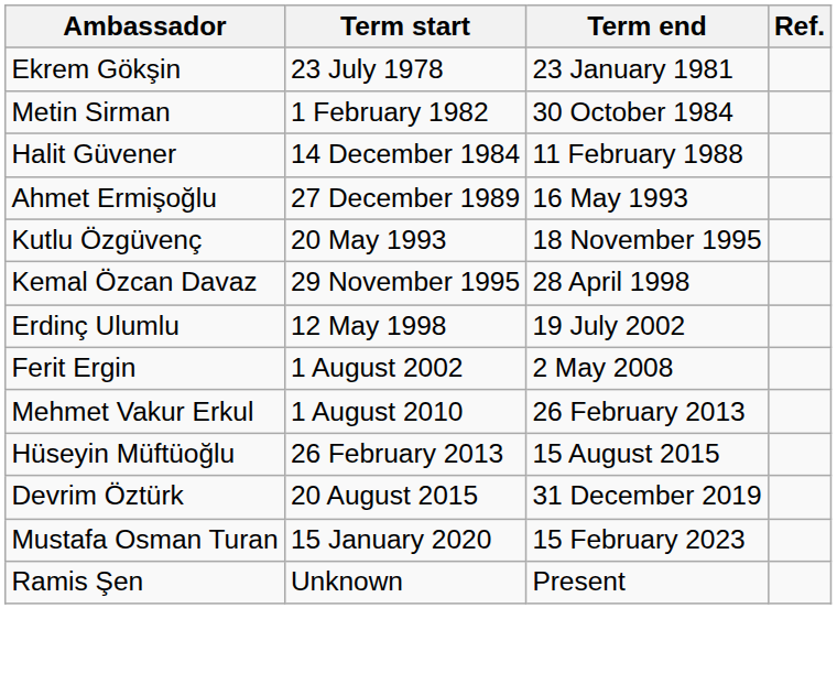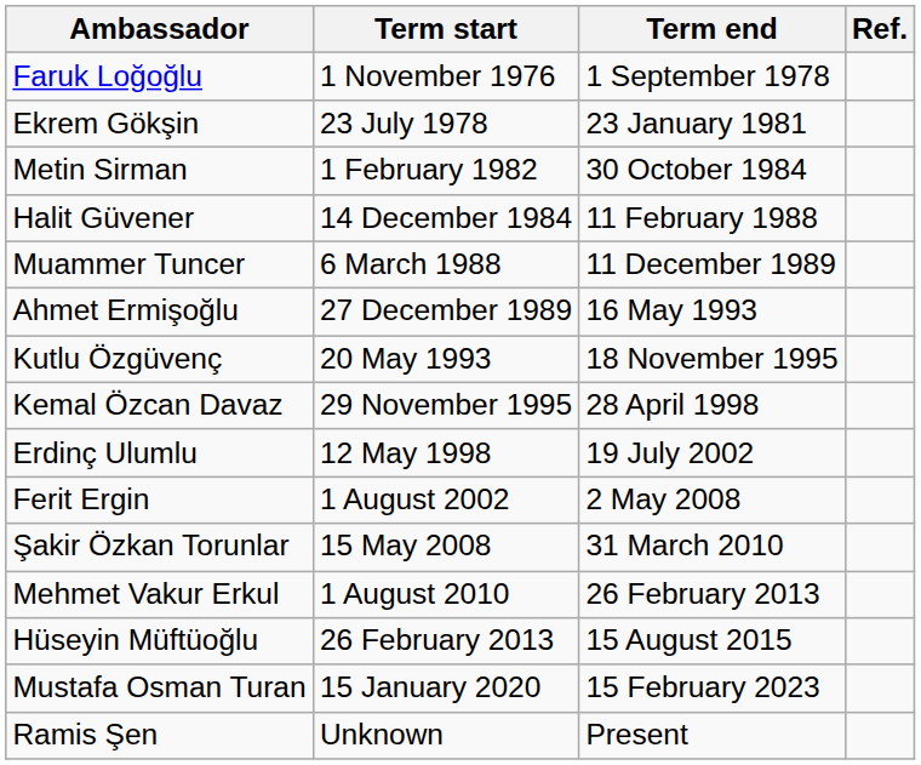 <table class="wikitable">
 <tr>
 <th>Ambassador</th>
 <th>Term start</th>
 <th>Term end</th>
 <th>Ref.</th>
+</tr>
+<tr>
+<td><a href='#'>Faruk Loğoğlu</a></td>
+<td>1 November 1976</td>
+<td>1 September 1978</td>
+<td></td>
 </tr>
 <tr>
 <td>Ekrem Gökşin</td>
 <td>23 July 1978</td>
 <td>23 January 1981</td>
 <td></td>
 </tr>
 <tr>
 <td>Metin Sirman</td>
 <td>1 February 1982</td>
 <td>30 October 1984</td>
 <td></td>
 </tr>
 <tr>
 <td>Halit Güvener</td>
 <td>14 December 1984</td>
 <td>11 February 1988</td>
+<td></td>
+</tr>
+<tr>
+<td>Muammer Tuncer</td>
+<td>6 March 1988</td>
+<td>11 December 1989</td>
 <td></td>
 </tr>
 <tr>
 <td>Ahmet Ermişoğlu</td>
 <td>27 December 1989</td>
 <td>16 May 1993</td>
 <td></td>
 </tr>
 <tr>
 <td>Kutlu Özgüvenç</td>
 <td>20 May 1993</td>
 <td>18 November 1995</td>
 <td></td>
 </tr>
 <tr>
 <td>Kemal Özcan Davaz</td>
 <td>29 November 1995</td>
 <td>28 April 1998</td>
 <td></td>
 </tr>
 <tr>
 <td>Erdinç Ulumlu</td>
 <td>12 May 1998</td>
 <td>19 July 2002</td>
 <td></td>
 </tr>
 <tr>
 <td>Ferit Ergin</td>
 <td>1 August 2002</td>
 <td>2 May 2008</td>
 <td></td>
 </tr>
 <tr>
+<td>Şakir Özkan Torunlar</td>
+<td>15 May 2008</td>
+<td>31 March 2010</td>
+<td></td>
+</tr>
+<tr>
 <td>Mehmet Vakur Erkul</td>
 <td>1 August 2010</td>
 <td>26 February 2013</td>
 <td></td>
 </tr>
 <tr>
 <td>Hüseyin Müftüoğlu</td>
 <td>26 February 2013</td>
 <td>15 August 2015</td>
-<td></td>
-</tr>
-<tr>
-<td>Devrim Öztürk</td>
-<td>20 August 2015</td>
-<td>31 December 2019</td>
 <td></td>
 </tr>
 <tr>
 <td>Mustafa Osman Turan</td>
 <td>15 January 2020</td>
 <td>15 February 2023</td>
 <td></td>
 </tr>
 <tr>
 <td>Ramis Şen</td>
 <td>Unknown</td>
 <td>Present</td>
 <td></td>
 </tr>
 </table>
